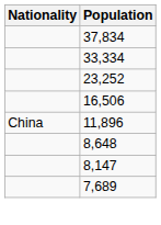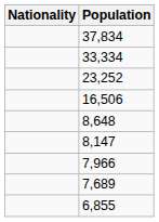 <table class="wikitable floatright">
 <tr>
 <th>Nationality</th>
 <th>Population</th>
 </tr>
 <tr>
 <td></td>
 <td>37,834</td>
 </tr>
 <tr>
 <td></td>
 <td>33,334</td>
 </tr>
 <tr>
 <td></td>
 <td>23,252</td>
 </tr>
 <tr>
 <td></td>
 <td>16,506</td>
 </tr>
 <tr>
-<td> China</td>
-<td>11,896</td>
-</tr>
-<tr>
 <td></td>
 <td>8,648</td>
 </tr>
 <tr>
 <td></td>
 <td>8,147</td>
 </tr>
 <tr>
 <td></td>
+<td>7,966</td>
+</tr>
+<tr>
+<td></td>
 <td>7,689</td>
 </tr>
+<tr>
+<td></td>
+<td>6,855</td>
+</tr>
 </table>
